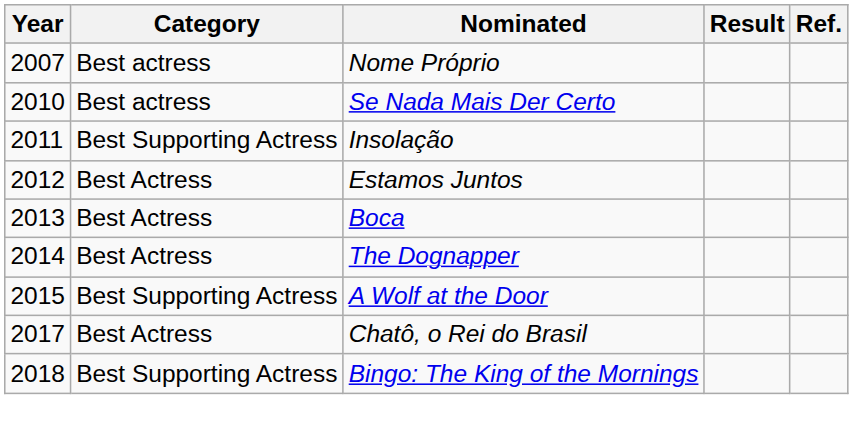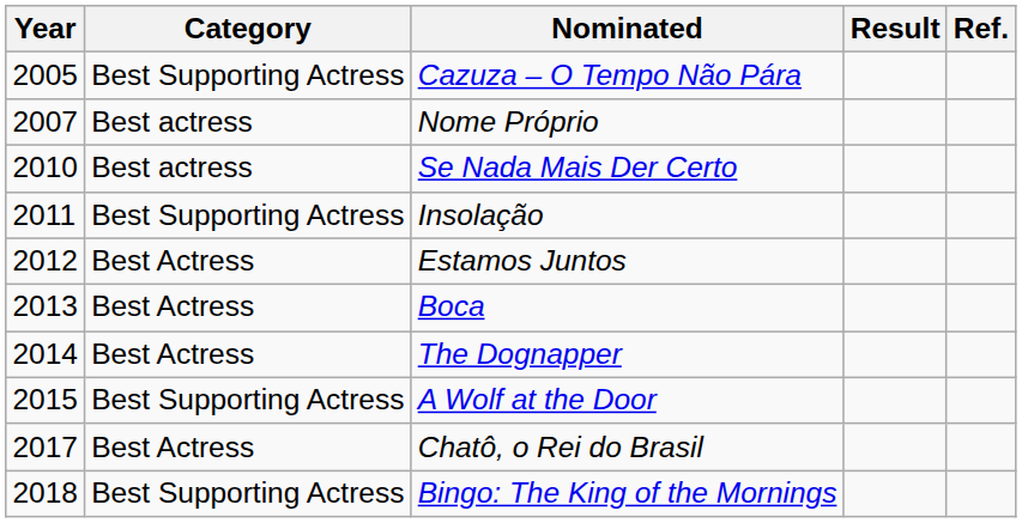 <table class="wikitable">
 <tr>
 <th>Year</th>
 <th>Category</th>
 <th>Nominated</th>
 <th>Result</th>
 <th>Ref.</th>
+</tr>
+<tr>
+<td>2005</td>
+<td>Best Supporting Actress</td>
+<td><em><a href='#'>Cazuza – O Tempo Não Pára</a></em></td>
+<td></td>
+<td></td>
 </tr>
 <tr>
 <td>2007</td>
 <td>Best actress</td>
 <td><em>Nome Próprio</em></td>
 <td></td>
 <td></td>
 </tr>
 <tr>
 <td>2010</td>
 <td>Best actress</td>
 <td><em><a href='#'>Se Nada Mais Der Certo</a></em></td>
 <td></td>
 <td></td>
 </tr>
 <tr>
 <td>2011</td>
 <td>Best Supporting Actress</td>
 <td><em>Insolação</em></td>
 <td></td>
 <td></td>
 </tr>
 <tr>
 <td>2012</td>
 <td>Best Actress</td>
 <td><em>Estamos Juntos</em></td>
 <td></td>
 <td></td>
 </tr>
 <tr>
 <td>2013</td>
 <td>Best Actress</td>
 <td><em><a href='#'>Boca</a></em></td>
 <td></td>
 <td></td>
 </tr>
 <tr>
 <td>2014</td>
 <td>Best Actress</td>
 <td><em><a href='#'>The Dognapper</a></em></td>
 <td></td>
 <td></td>
 </tr>
 <tr>
 <td>2015</td>
 <td>Best Supporting Actress</td>
 <td><em><a href='#'>A Wolf at the Door</a></em></td>
 <td></td>
 <td></td>
 </tr>
 <tr>
 <td>2017</td>
 <td>Best Actress</td>
 <td><em>Chatô, o Rei do Brasil</em></td>
 <td></td>
 <td></td>
 </tr>
 <tr>
 <td>2018</td>
 <td>Best Supporting Actress</td>
 <td><em><a href='#'>Bingo: The King of the Mornings</a></em></td>
 <td></td>
 <td></td>
 </tr>
 </table>
